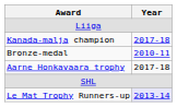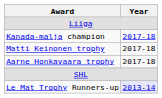 <table class="wikitable">
 <tr>
 <th>Award</th>
 <th>Year</th>
 </tr>
 <tr ALIGN="center" bgcolor="#e0e0e0">
 <td colspan="2"><a href='#'>Liiga</a></td>
 </tr>
 <tr>
 <td><a href='#'>Kanada-malja</a> champion</td>
 <td><a href='#'>2017-18</a></td>
 </tr>
 <tr>
-<td>Bronze-medal</td>
-<td><a href='#'>2010-11</a></td>
+<td><a href='#'>Matti Keinonen trophy</a></td>
+<td>2017-18</td>
 </tr>
 <tr>
 <td><a href='#'>Aarne Honkavaara trophy</a></td>
 <td>2017-18</td>
 </tr>
 <tr ALIGN="center" bgcolor="#e0e0e0">
 <td colspan="2"><a href='#'>SHL</a></td>
 </tr>
 <tr>
 <td><a href='#'>Le Mat Trophy</a> Runners-up</td>
 <td style="background: lavender;"><a href='#'>2013-14</a></td>
 </tr>
 </table>
